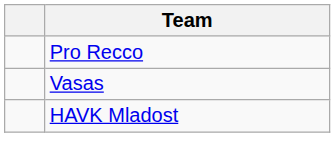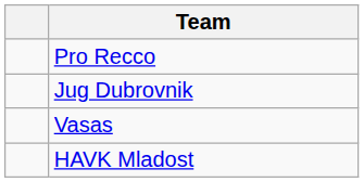 <table class="wikitable" style="text-align:center">
 <tr>
 <th width=25></th>
 <th width=220>Team</th>
 </tr>
 <tr>
 <td></td>
 <td align=left> <a href='#'>Pro Recco</a></td>
 </tr>
 <tr>
 <td></td>
+<td align=left> <a href='#'>Jug Dubrovnik</a></td>
+</tr>
+<tr>
+<td></td>
 <td align=left> <a href='#'>Vasas</a></td>
 </tr>
 <tr>
 <td></td>
 <td align=left> <a href='#'>HAVK Mladost</a></td>
 </tr>
 </table>
